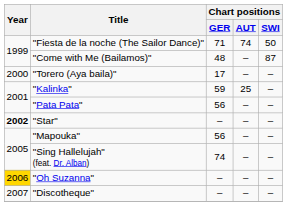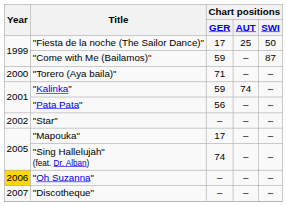 <table class="wikitable">
 <tr style="background-color:#efefef;">
 <th rowspan="2">Year</th>
 <th rowspan="2">Title</th>
 <th colspan="3">Chart positions</th>
 </tr>
 <tr style="background-color:#efefef;">
 <th><a href='#'>GER</a><br></th>
 <th><a href='#'>AUT</a><br></th>
 <th><a href='#'>SWI</a><br></th>
 </tr>
 <tr>
 <td rowspan=2>1999</td>
 <td>"Fiesta de la noche (The Sailor Dance)"</td>
-<td align="center">71</td>
-<td align="center">74</td>
+<td align="center">17</td>
+<td align="center">25</td>
 <td align="center">50</td>
 </tr>
 <tr>
 <td>"Come with Me (Bailamos)"</td>
-<td align="center">48</td>
+<td align="center">59</td>
 <td align="center">–</td>
 <td align="center">87</td>
 </tr>
 <tr>
 <td>2000</td>
 <td>"Torero (Aya baila)"</td>
-<td align="center">17</td>
+<td align="center">71</td>
 <td align="center">–</td>
 <td align="center">–</td>
 </tr>
 <tr>
 <td rowspan=2>2001</td>
 <td>"<a href='#'>Kalinka</a>"</td>
 <td align="center">59</td>
-<td align="center">25</td>
+<td align="center">74</td>
 <td align="center">–</td>
 </tr>
 <tr>
 <td>"<a href='#'>Pata Pata</a>"</td>
 <td align="center">56</td>
 <td align="center">–</td>
 <td align="center">–</td>
 </tr>
 <tr>
-<td><strong>2002</strong></td>
+<td>2002</td>
 <td>"Star"</td>
 <td align="center">–</td>
 <td align="center">–</td>
 <td align="center">–</td>
 </tr>
 <tr>
 <td rowspan=2>2005</td>
 <td>"Mapouka"</td>
-<td align="center">56</td>
+<td align="center">17</td>
 <td align="center">–</td>
 <td align="center">–</td>
 </tr>
 <tr>
 <td>"Sing Hallelujah"<br><small>(feat. <a href='#'>Dr. Alban</a>)</small></td>
 <td align="center">74</td>
 <td align="center">–</td>
 <td align="center">–</td>
 </tr>
 <tr>
 <td style="background: gold;">2006</td>
 <td>"<a href='#'>Oh Suzanna</a>"</td>
 <td align="center">–</td>
 <td align="center">–</td>
 <td align="center">–</td>
 </tr>
 <tr>
 <td>2007</td>
 <td>"Discotheque"</td>
 <td align="center">–</td>
 <td align="center">–</td>
 <td align="center">–</td>
 </tr>
 <tr>
 </tr>
 </table>
